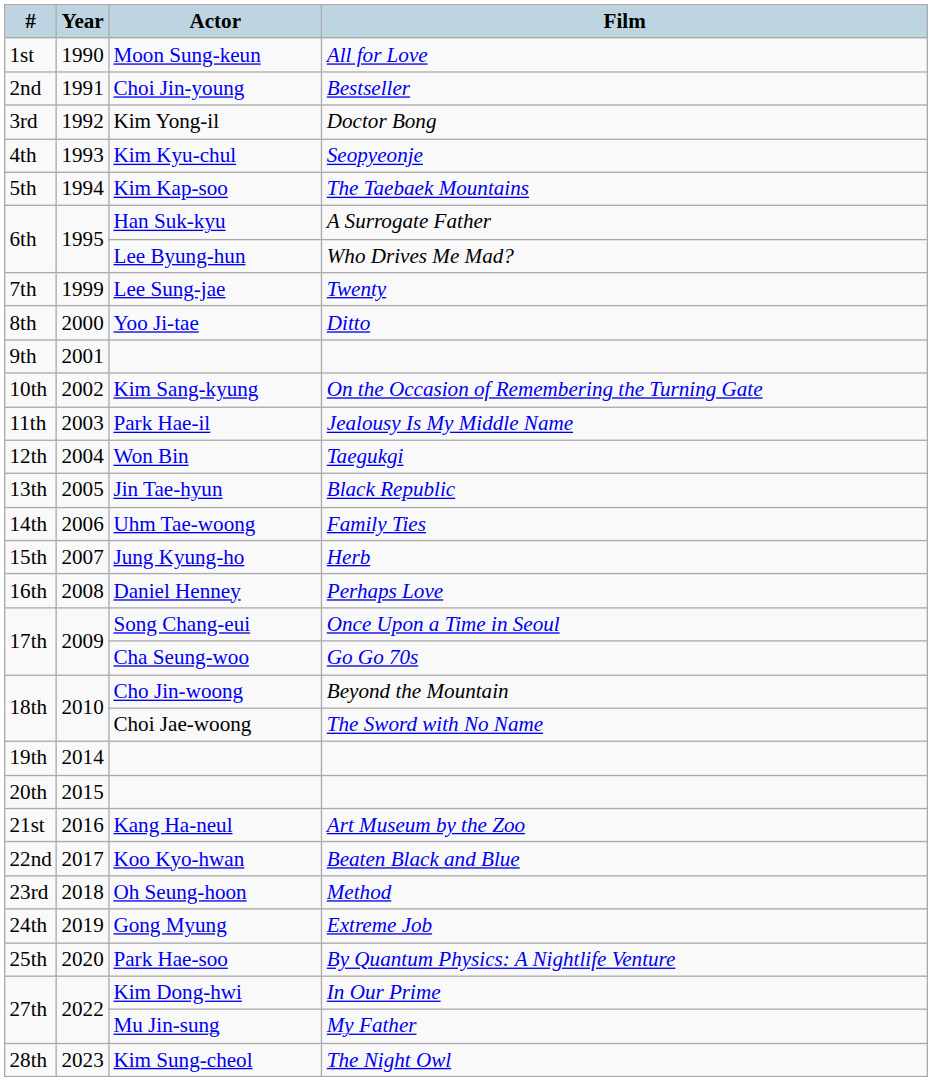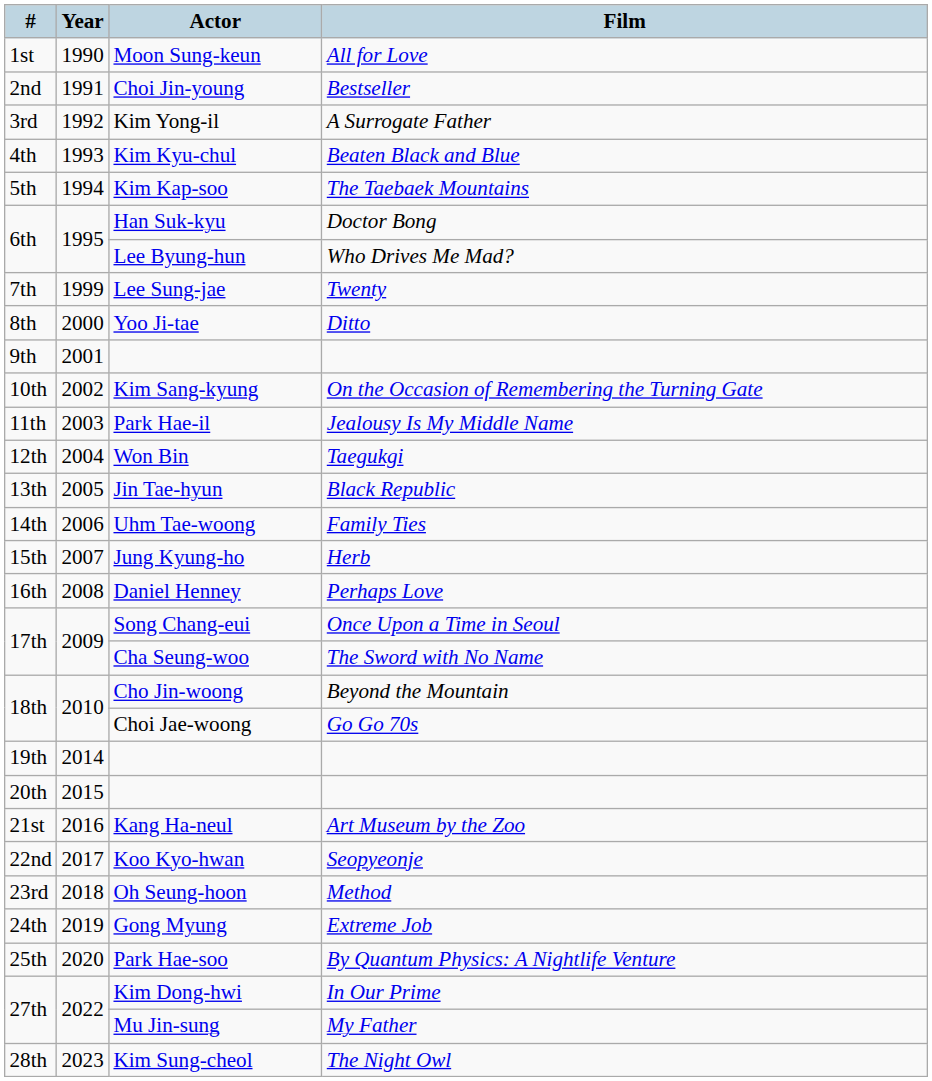 <table class="wikitable" style="width:700px">
 <tr>
 <th style="background:#BED5E1; width:10px">#</th>
 <th style="background:#BED5E1; width:10px">Year</th>
 <th style="background:#BED5E1;">Actor</th>
 <th style="background:#BED5E1;">Film</th>
 </tr>
 <tr>
 <td>1st</td>
 <td>1990</td>
 <td><a href='#'>Moon Sung-keun</a></td>
 <td><em><a href='#'>All for Love</a></em></td>
 </tr>
 <tr>
 <td>2nd</td>
 <td>1991</td>
 <td><a href='#'>Choi Jin-young</a></td>
 <td><em><a href='#'>Bestseller</a></em></td>
 </tr>
 <tr>
 <td>3rd</td>
 <td>1992</td>
 <td>Kim Yong-il</td>
-<td><em>Doctor Bong</em></td>
+<td><em>A Surrogate Father</em></td>
 </tr>
 <tr>
 <td>4th</td>
 <td>1993</td>
 <td><a href='#'>Kim Kyu-chul</a></td>
-<td><em><a href='#'>Seopyeonje</a></em></td>
+<td><em><a href='#'>Beaten Black and Blue</a></em></td>
 </tr>
 <tr>
 <td>5th</td>
 <td>1994</td>
 <td><a href='#'>Kim Kap-soo</a></td>
 <td><em><a href='#'>The Taebaek Mountains</a></em></td>
 </tr>
 <tr>
 <td rowspan=2>6th</td>
 <td rowspan=2>1995</td>
 <td><a href='#'>Han Suk-kyu</a></td>
-<td><em>A Surrogate Father</em></td>
+<td><em>Doctor Bong</em></td>
 </tr>
 <tr>
 <td><a href='#'>Lee Byung-hun</a></td>
 <td><em>Who Drives Me Mad?</em></td>
 </tr>
 <tr>
 <td>7th</td>
 <td>1999</td>
 <td><a href='#'>Lee Sung-jae</a></td>
 <td><em><a href='#'>Twenty</a></em></td>
 </tr>
 <tr>
 <td>8th</td>
 <td>2000</td>
 <td><a href='#'>Yoo Ji-tae</a></td>
 <td><em><a href='#'>Ditto</a></em></td>
 </tr>
 <tr>
 <td>9th</td>
 <td>2001</td>
 <td></td>
 <td></td>
 </tr>
 <tr>
 <td>10th</td>
 <td>2002</td>
 <td><a href='#'>Kim Sang-kyung</a></td>
 <td><em><a href='#'>On the Occasion of Remembering the Turning Gate</a></em></td>
 </tr>
 <tr>
 <td>11th</td>
 <td>2003</td>
 <td><a href='#'>Park Hae-il</a></td>
 <td><em><a href='#'>Jealousy Is My Middle Name</a></em></td>
 </tr>
 <tr>
 <td>12th</td>
 <td>2004</td>
 <td><a href='#'>Won Bin</a></td>
 <td><em><a href='#'>Taegukgi</a></em></td>
 </tr>
 <tr>
 <td>13th</td>
 <td>2005</td>
 <td><a href='#'>Jin Tae-hyun</a></td>
 <td><em><a href='#'>Black Republic</a></em></td>
 </tr>
 <tr>
 <td>14th</td>
 <td>2006</td>
 <td><a href='#'>Uhm Tae-woong</a></td>
 <td><em><a href='#'>Family Ties</a></em></td>
 </tr>
 <tr>
 <td>15th</td>
 <td>2007</td>
 <td><a href='#'>Jung Kyung-ho</a></td>
 <td><em><a href='#'>Herb</a></em></td>
 </tr>
 <tr>
 <td>16th</td>
 <td>2008</td>
 <td><a href='#'>Daniel Henney</a></td>
 <td><em><a href='#'>Perhaps Love</a></em></td>
 </tr>
 <tr>
 <td rowspan=2>17th</td>
 <td rowspan=2>2009</td>
 <td><a href='#'>Song Chang-eui</a></td>
 <td><em><a href='#'>Once Upon a Time in Seoul</a></em></td>
 </tr>
 <tr>
 <td><a href='#'>Cha Seung-woo</a></td>
-<td><em><a href='#'>Go Go 70s</a></em></td>
+<td><em><a href='#'>The Sword with No Name</a></em></td>
 </tr>
 <tr>
 <td rowspan=2>18th</td>
 <td rowspan=2>2010</td>
 <td><a href='#'>Cho Jin-woong</a></td>
 <td><em>Beyond the Mountain</em></td>
 </tr>
 <tr>
 <td>Choi Jae-woong</td>
-<td><em><a href='#'>The Sword with No Name</a></em></td>
+<td><em><a href='#'>Go Go 70s</a></em></td>
 </tr>
 <tr>
 <td>19th</td>
 <td>2014</td>
 <td></td>
 <td></td>
 </tr>
 <tr>
 <td>20th</td>
 <td>2015</td>
 <td></td>
 <td></td>
 </tr>
 <tr>
 <td>21st</td>
 <td>2016</td>
 <td><a href='#'>Kang Ha-neul</a></td>
 <td><em><a href='#'>Art Museum by the Zoo</a></em></td>
 </tr>
 <tr>
 <td>22nd</td>
 <td>2017</td>
 <td><a href='#'>Koo Kyo-hwan</a></td>
-<td><em><a href='#'>Beaten Black and Blue</a></em></td>
+<td><em><a href='#'>Seopyeonje</a></em></td>
 </tr>
 <tr>
 <td>23rd</td>
 <td>2018</td>
 <td><a href='#'>Oh Seung-hoon</a></td>
 <td><em><a href='#'>Method</a></em></td>
 </tr>
 <tr>
 <td>24th</td>
 <td>2019</td>
 <td><a href='#'>Gong Myung</a></td>
 <td><em><a href='#'>Extreme Job</a></em></td>
 </tr>
 <tr>
 <td>25th</td>
 <td>2020</td>
 <td><a href='#'>Park Hae-soo</a></td>
 <td><em><a href='#'>By Quantum Physics: A Nightlife Venture</a></em></td>
 </tr>
 <tr>
 <td rowspan="2">27th</td>
 <td rowspan="2">2022</td>
 <td><a href='#'>Kim Dong-hwi</a></td>
 <td><em><a href='#'>In Our Prime</a></em></td>
 </tr>
 <tr>
 <td><a href='#'>Mu Jin-sung</a></td>
 <td><em><a href='#'>My Father</a></em></td>
 </tr>
 <tr>
 <td>28th</td>
 <td>2023</td>
 <td><a href='#'>Kim Sung-cheol</a></td>
 <td><em><a href='#'>The Night Owl</a></em></td>
 </tr>
 </table>
